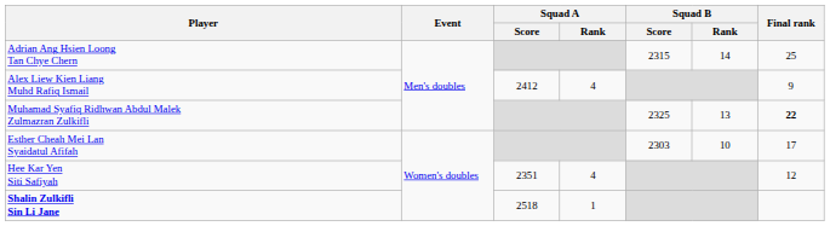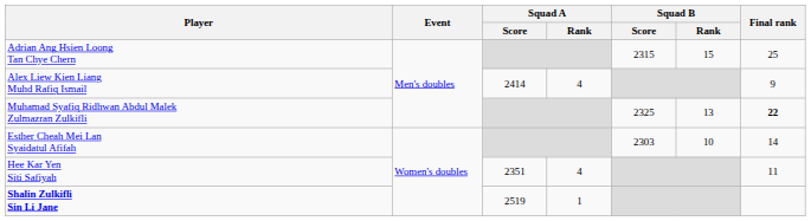 <table class="wikitable" width="70%" style="text-align:center; font-size:90%">
 <tr>
 <th rowspan=2 width="30%">Player</th>
 <th rowspan=2 width="7%">Event</th>
 <th colspan=2 width="10%">Squad A</th>
 <th colspan=2 width="10%">Squad B</th>
 <th rowspan=2 width="5%">Final rank</th>
 </tr>
 <tr>
 <th width="5%">Score</th>
 <th width="5%">Rank</th>
 <th width="5%">Score</th>
 <th width="5%">Rank</th>
 </tr>
 <tr>
 <td align=left><a href='#'>Adrian Ang Hsien Loong</a><br><a href='#'>Tan Chye Chern</a></td>
 <td rowspan=3 align=left><a href='#'>Men's doubles</a></td>
 <td bgcolor=#DCDCDC colspan=2></td>
 <td>2315</td>
-<td>14</td>
+<td>15</td>
 <td>25</td>
 </tr>
 <tr>
 <td align=left><a href='#'>Alex Liew Kien Liang</a><br><a href='#'>Muhd Rafiq Ismail</a></td>
-<td>2412</td>
+<td>2414</td>
 <td>4</td>
 <td bgcolor=#DCDCDC colspan=2></td>
 <td>9</td>
 </tr>
 <tr>
 <td align=left><a href='#'>Muhamad Syafiq Ridhwan Abdul Malek</a><br><a href='#'>Zulmazran Zulkifli</a></td>
 <td bgcolor=#DCDCDC colspan=2></td>
 <td>2325</td>
 <td>13</td>
 <td><strong>22</strong></td>
 </tr>
 <tr>
 <td align=left><a href='#'>Esther Cheah Mei Lan</a><br><a href='#'>Syaidatul Afifah</a></td>
 <td rowspan=3 align=left><a href='#'>Women's doubles</a></td>
 <td bgcolor=#DCDCDC colspan=2></td>
 <td>2303</td>
 <td>10</td>
-<td>17</td>
+<td>14</td>
 </tr>
 <tr>
 <td align=left><a href='#'>Hee Kar Yen</a><br><a href='#'>Siti Safiyah</a></td>
 <td>2351</td>
 <td>4</td>
 <td bgcolor=#DCDCDC colspan=2></td>
-<td>12</td>
+<td>11</td>
 </tr>
 <tr>
 <td align=left><strong><a href='#'>Shalin Zulkifli</a><br><a href='#'>Sin Li Jane</a></strong></td>
-<td>2518</td>
+<td>2519</td>
 <td>1</td>
 <td bgcolor=#DCDCDC colspan=2></td>
 <td></td>
 </tr>
 </table>
